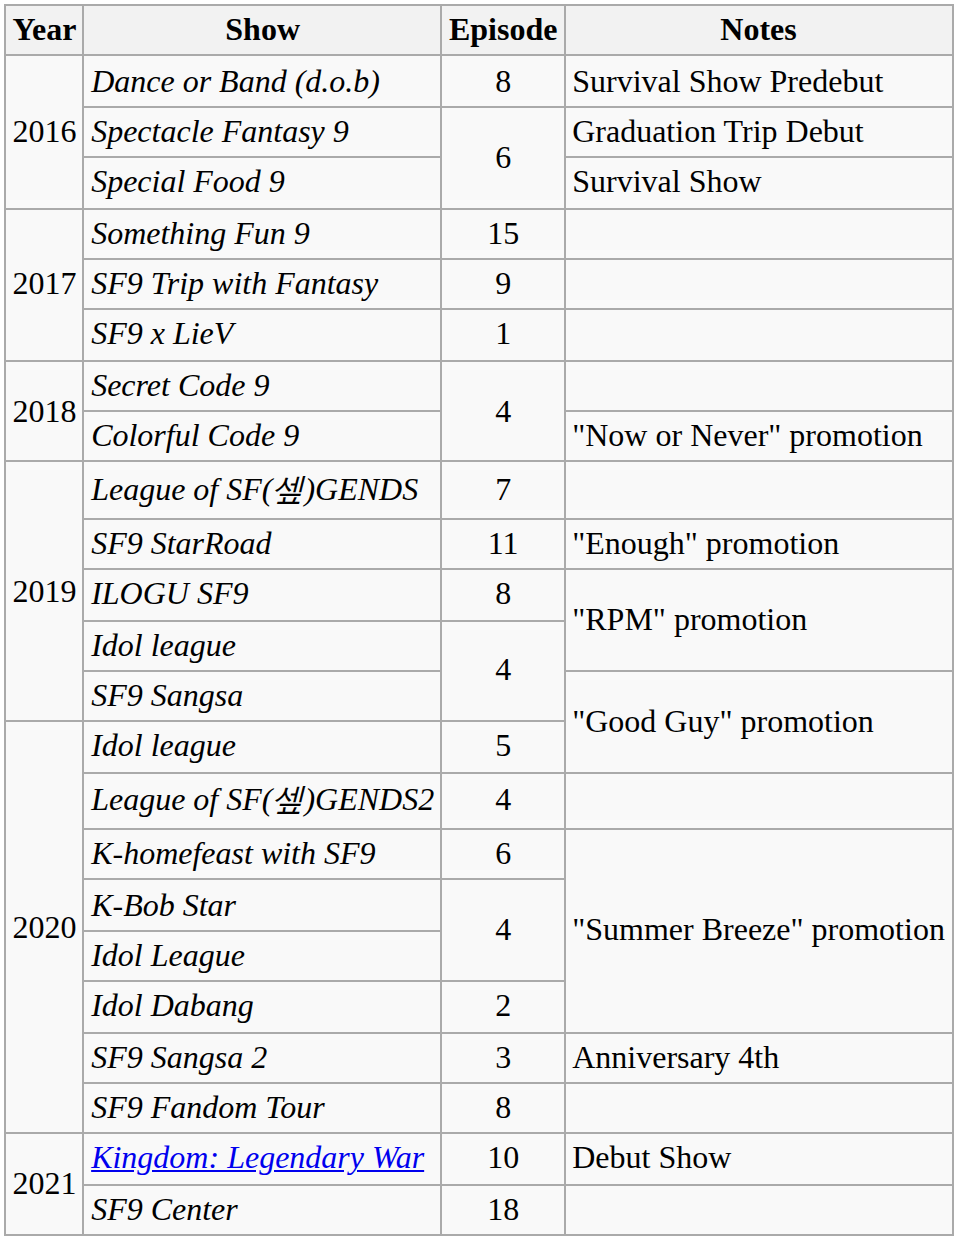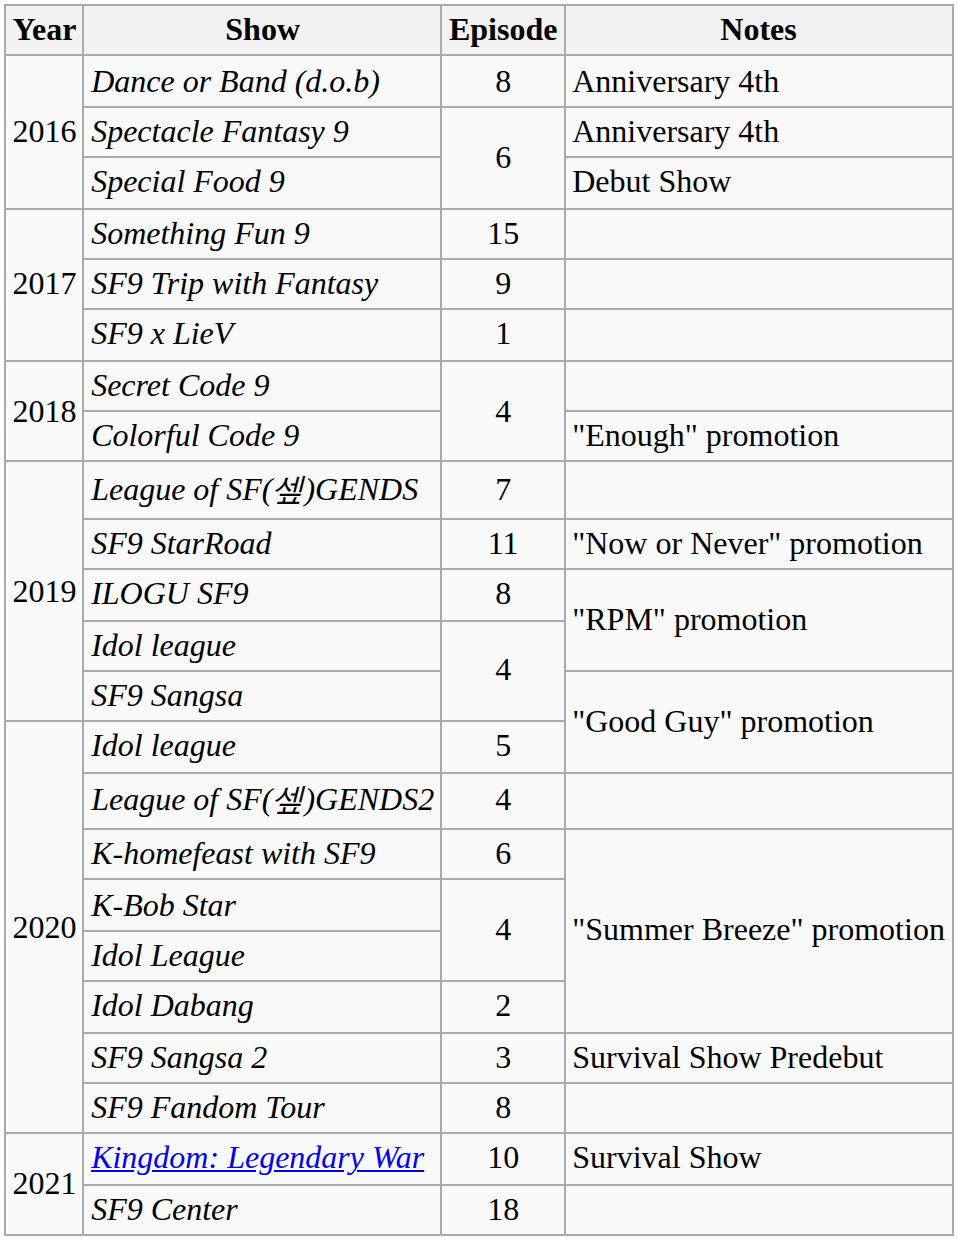 <table class="wikitable">
 <tr>
 <th>Year</th>
 <th>Show</th>
 <th>Episode</th>
 <th>Notes</th>
 </tr>
 <tr>
 <td rowspan="3">2016</td>
 <td><em>Dance or Band (d.o.b)</em></td>
 <td style="text-align:center">8</td>
-<td>Survival Show Predebut</td>
+<td>Anniversary 4th</td>
 </tr>
 <tr>
 <td><em>Spectacle Fantasy 9</em></td>
 <td style="text-align:center" rowspan="2">6</td>
-<td>Graduation Trip Debut</td>
+<td>Anniversary 4th</td>
 </tr>
 <tr>
 <td><em>Special Food 9</em></td>
-<td>Survival Show</td>
+<td>Debut Show</td>
 </tr>
 <tr>
 <td rowspan="3">2017</td>
 <td><em>Something Fun 9</em></td>
 <td style="text-align:center">15</td>
 <td></td>
 </tr>
 <tr>
 <td><em>SF9 Trip with Fantasy</em></td>
 <td style="text-align:center">9</td>
 <td></td>
 </tr>
 <tr>
 <td><em>SF9 x LieV</em></td>
 <td style="text-align:center">1</td>
 <td></td>
 </tr>
 <tr>
 <td rowspan="2">2018</td>
 <td><em>Secret Code 9</em></td>
 <td style="text-align:center" rowspan="2">4</td>
 <td></td>
 </tr>
 <tr>
 <td><em>Colorful Code 9</em></td>
-<td>"Now or Never" promotion</td>
+<td>"Enough" promotion</td>
 </tr>
 <tr>
 <td rowspan="5">2019</td>
 <td><em>League of SF(셒)GENDS</em></td>
 <td style="text-align:center">7</td>
 <td></td>
 </tr>
 <tr>
 <td><em>SF9 StarRoad</em></td>
 <td style="text-align:center">11</td>
-<td>"Enough" promotion</td>
+<td>"Now or Never" promotion</td>
 </tr>
 <tr>
 <td><em>ILOGU SF9</em></td>
 <td style="text-align:center">8</td>
 <td rowspan="2">"RPM" promotion</td>
 </tr>
 <tr>
 <td><em>Idol league</em></td>
 <td style="text-align:center" rowspan="2">4</td>
 </tr>
 <tr>
 <td><em>SF9 Sangsa</em></td>
 <td rowspan="2">"Good Guy" promotion</td>
 </tr>
 <tr>
 <td rowspan="8">2020</td>
 <td><em>Idol league</em></td>
 <td style="text-align:center">5</td>
 </tr>
 <tr>
 <td><em>League of SF(셒)GENDS2</em></td>
 <td style="text-align:center">4</td>
 <td></td>
 </tr>
 <tr>
 <td><em>K-homefeast with SF9</em></td>
 <td style="text-align:center">6</td>
 <td rowspan="4">"Summer Breeze" promotion</td>
 </tr>
 <tr>
 <td><em>K-Bob Star</em></td>
 <td style="text-align:center" rowspan="2">4</td>
 </tr>
 <tr>
 <td><em>Idol League</em></td>
 </tr>
 <tr>
 <td><em>Idol Dabang</em></td>
 <td style="text-align:center">2</td>
 </tr>
 <tr>
 <td><em>SF9 Sangsa 2</em></td>
 <td style="text-align:center">3</td>
-<td>Anniversary 4th</td>
+<td>Survival Show Predebut</td>
 </tr>
 <tr>
 <td><em>SF9 Fandom Tour</em></td>
 <td style="text-align:center">8</td>
 <td></td>
 </tr>
 <tr>
 <td rowspan="2">2021</td>
 <td><em><a href='#'>Kingdom: Legendary War</a></em></td>
 <td style="text-align:center">10</td>
-<td>Debut Show</td>
+<td>Survival Show</td>
 </tr>
 <tr>
 <td><em>SF9 Center</em></td>
 <td style="text-align:center">18</td>
 <td></td>
 </tr>
 <tr>
 </tr>
 </table>
